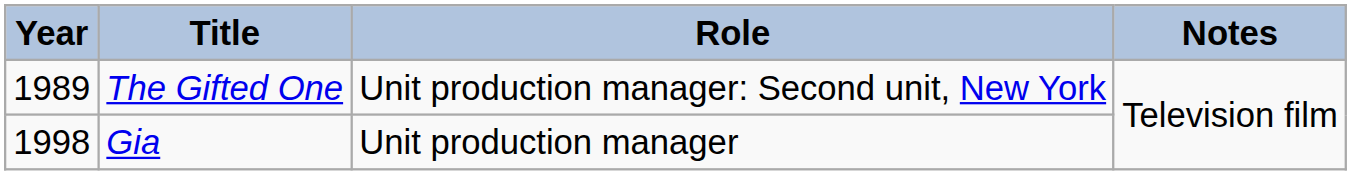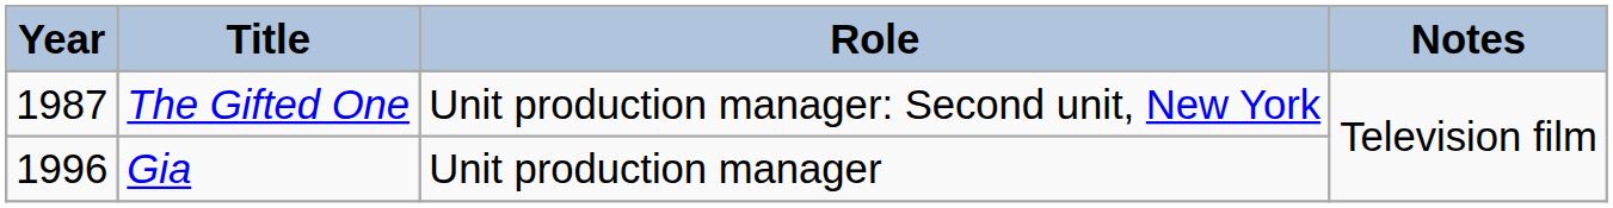 <table class="wikitable" style="font-size:95%;">
 <tr>
 <th style="background:#B0C4DE;">Year</th>
 <th style="background:#B0C4DE;">Title</th>
 <th style="background:#B0C4DE;">Role</th>
 <th style="background:#B0C4DE;">Notes</th>
 </tr>
 <tr>
-<td>1989</td>
+<td>1987</td>
 <td><em><a href='#'>The Gifted One</a></em></td>
 <td>Unit production manager: Second unit, <a href='#'>New York</a></td>
 <td rowspan=2>Television film</td>
 </tr>
 <tr>
-<td>1998</td>
+<td>1996</td>
 <td><em><a href='#'>Gia</a></em></td>
 <td>Unit production manager</td>
 </tr>
 </table>
